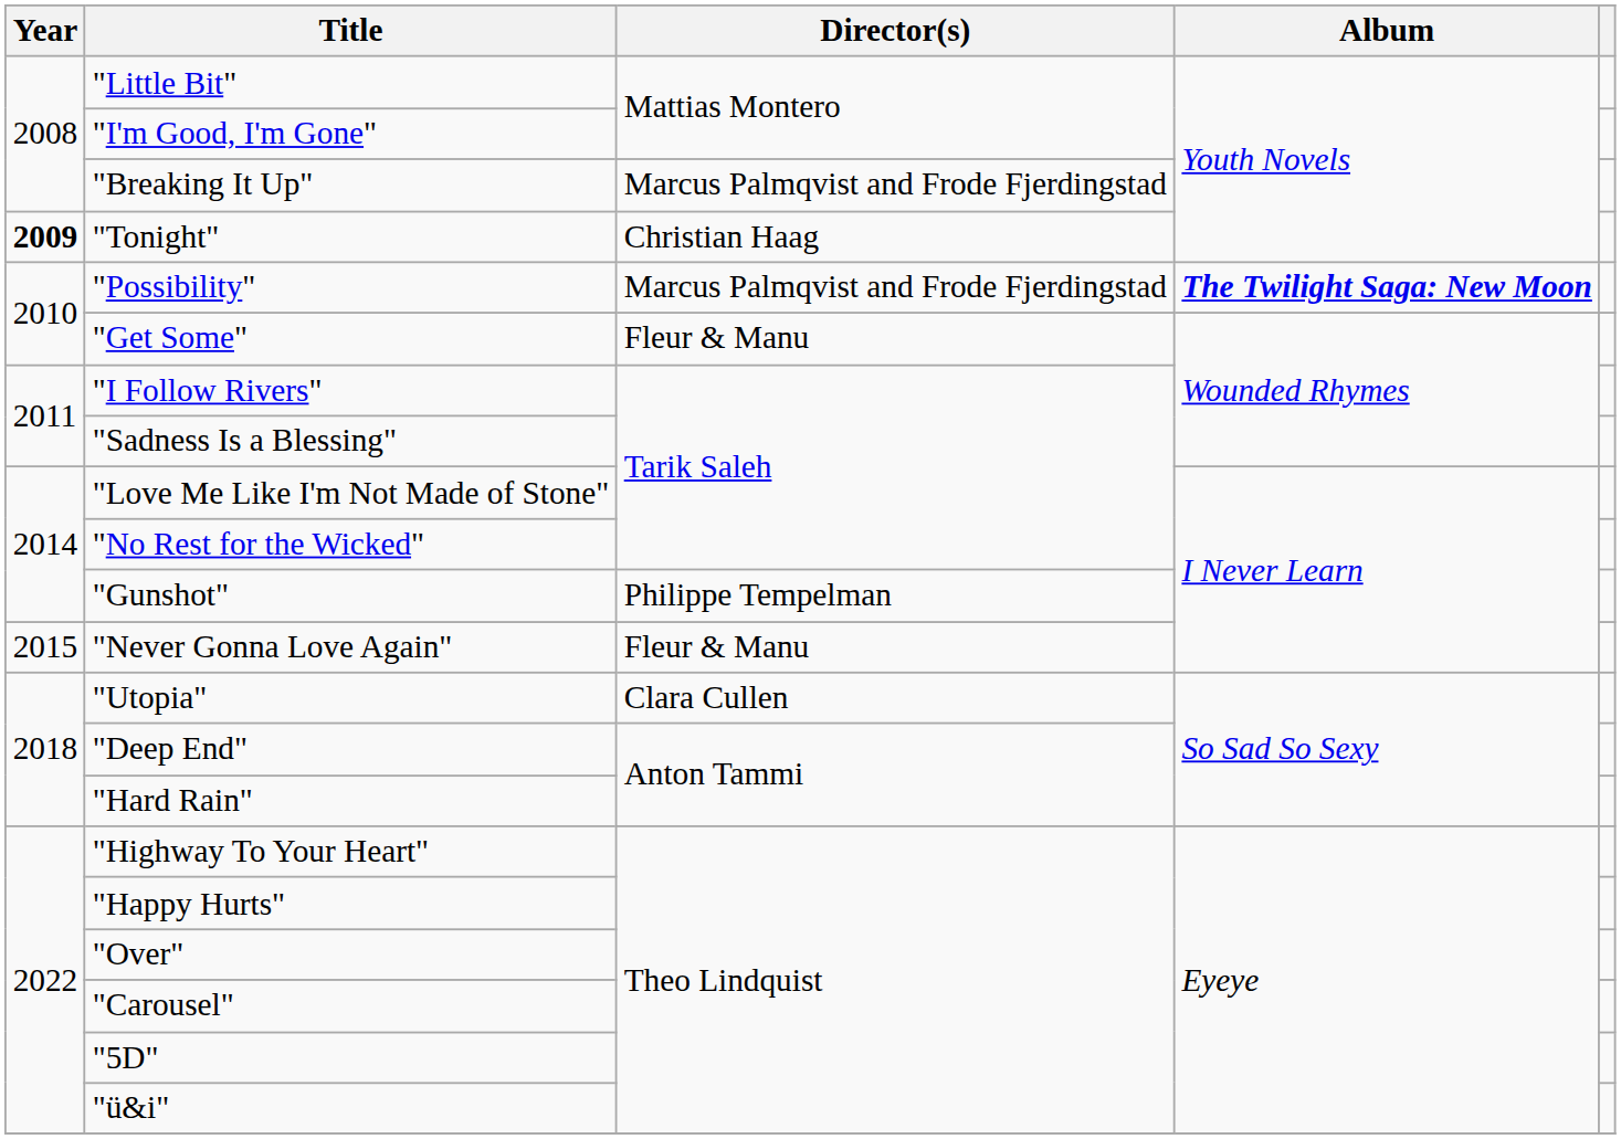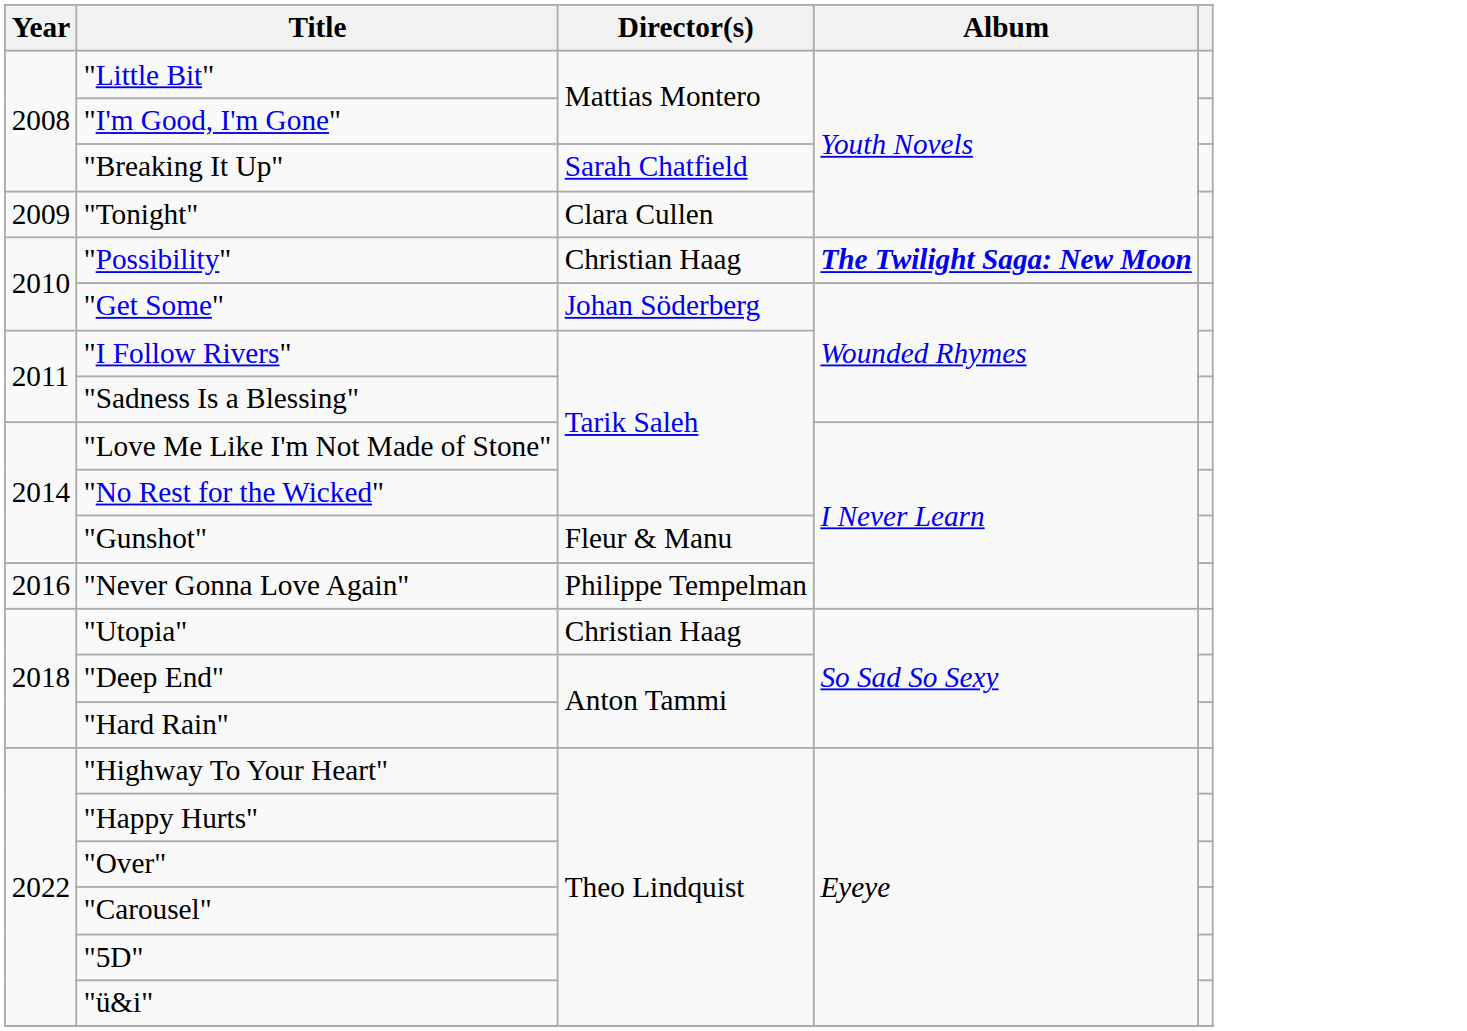 <table class="wikitable plainrowheaders sortable" style="margin-right: 0;">
 <tr>
 <th scope="col">Year</th>
 <th scope="col">Title</th>
 <th scope="col">Director(s)</th>
 <th scope="col">Album</th>
 <th scope="col" class="unsortable"></th>
 </tr>
 <tr>
 <td rowspan="3">2008</td>
 <td>"<a href='#'>Little Bit</a>"</td>
 <td rowspan="2">Mattias Montero</td>
 <td rowspan="4"><em><a href='#'>Youth Novels</a></em></td>
 <td></td>
 </tr>
 <tr>
 <td>"<a href='#'>I'm Good, I'm Gone</a>"</td>
 <td></td>
 </tr>
 <tr>
 <td>"Breaking It Up"</td>
-<td>Marcus Palmqvist and Frode Fjerdingstad</td>
+<td><a href='#'>Sarah Chatfield</a></td>
 <td></td>
 </tr>
 <tr>
-<td><strong>2009</strong></td>
+<td>2009</td>
 <td>"Tonight"</td>
-<td>Christian Haag</td>
+<td>Clara Cullen</td>
 <td></td>
 </tr>
 <tr>
 <td rowspan="2">2010</td>
 <td>"<a href='#'>Possibility</a>"</td>
-<td>Marcus Palmqvist and Frode Fjerdingstad</td>
+<td>Christian Haag</td>
 <td><strong><em><a href='#'>The Twilight Saga: New Moon</a></em></strong></td>
 <td></td>
 </tr>
 <tr>
 <td>"<a href='#'>Get Some</a>"</td>
-<td>Fleur & Manu</td>
+<td><a href='#'>Johan Söderberg</a></td>
 <td rowspan="3"><em><a href='#'>Wounded Rhymes</a></em></td>
 <td></td>
 </tr>
 <tr>
 <td rowspan="2">2011</td>
 <td>"<a href='#'>I Follow Rivers</a>"</td>
 <td rowspan="4"><a href='#'>Tarik Saleh</a></td>
 <td></td>
 </tr>
 <tr>
 <td>"Sadness Is a Blessing"</td>
 <td></td>
 </tr>
 <tr>
 <td rowspan="3">2014</td>
 <td>"Love Me Like I'm Not Made of Stone"</td>
 <td rowspan="4"><em><a href='#'>I Never Learn</a></em></td>
 <td></td>
 </tr>
 <tr>
 <td>"<a href='#'>No Rest for the Wicked</a>"</td>
 <td></td>
 </tr>
 <tr>
 <td>"Gunshot"</td>
-<td>Philippe Tempelman</td>
+<td>Fleur & Manu</td>
 <td></td>
 </tr>
 <tr>
-<td>2015</td>
+<td>2016</td>
 <td>"Never Gonna Love Again"</td>
-<td>Fleur & Manu</td>
+<td>Philippe Tempelman</td>
 <td></td>
 </tr>
 <tr>
 <td rowspan="3">2018</td>
 <td>"Utopia"</td>
-<td>Clara Cullen</td>
+<td>Christian Haag</td>
 <td rowspan="3"><em><a href='#'>So Sad So Sexy</a></em></td>
 <td></td>
 </tr>
 <tr>
 <td>"Deep End"</td>
 <td rowspan="2">Anton Tammi</td>
 <td></td>
 </tr>
 <tr>
 <td>"Hard Rain"</td>
 <td></td>
 </tr>
 <tr>
 <td rowspan="6">2022</td>
 <td>"Highway To Your Heart"</td>
 <td rowspan="6">Theo Lindquist</td>
 <td rowspan="6"><em>Eyeye</em></td>
 <td></td>
 </tr>
 <tr>
 <td>"Happy Hurts"</td>
 <td></td>
 </tr>
 <tr>
 <td>"Over"</td>
 <td></td>
 </tr>
 <tr>
 <td>"Carousel"</td>
 <td></td>
 </tr>
 <tr>
 <td>"5D"</td>
 <td></td>
 </tr>
 <tr>
 <td>"ü&i"</td>
 <td></td>
 </tr>
 <tr>
 </tr>
 </table>
